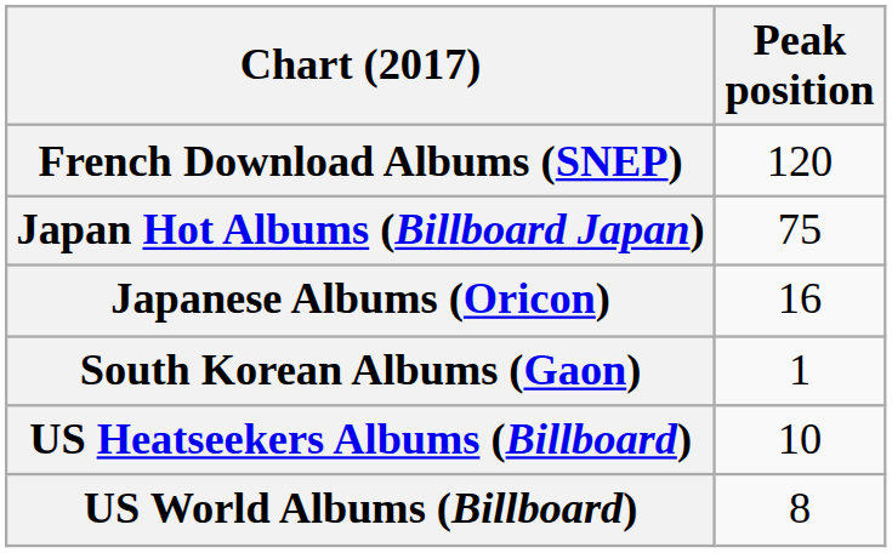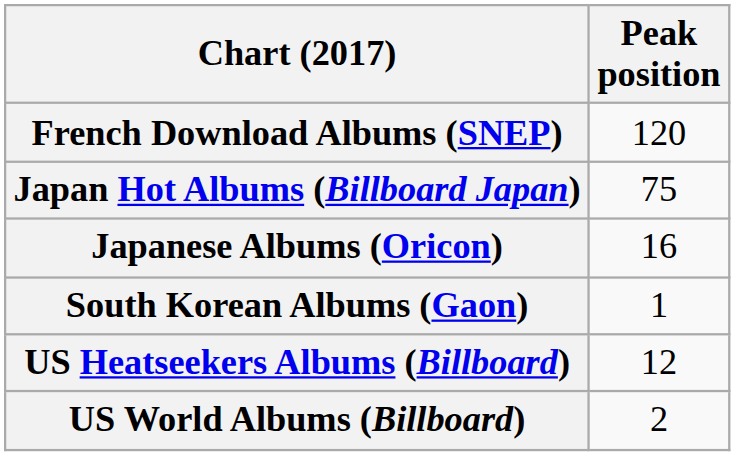 <table class="wikitable sortable plainrowheaders" style="text-align:center">
 <tr>
 <th>Chart (2017)</th>
 <th>Peak<br>position</th>
 </tr>
 <tr>
 <th scope="row">French Download Albums (<a href='#'>SNEP</a>)</th>
 <td>120</td>
 </tr>
 <tr>
 <th scope="row">Japan <a href='#'>Hot Albums</a> (<em><a href='#'>Billboard Japan</a></em>)</th>
 <td>75</td>
 </tr>
 <tr>
 <th scope="row">Japanese Albums (<a href='#'>Oricon</a>)</th>
 <td>16</td>
 </tr>
 <tr>
 <th scope="row">South Korean Albums (<a href='#'>Gaon</a>)</th>
 <td>1</td>
 </tr>
 <tr>
 <th scope="row">US <a href='#'>Heatseekers Albums</a> (<a href='#'><em>Billboard</em></a>)</th>
-<td>10</td>
+<td>12</td>
 </tr>
 <tr>
 <th scope="row">US World Albums (<em>Billboard</em>)</th>
-<td>8</td>
+<td>2</td>
 </tr>
 </table>
